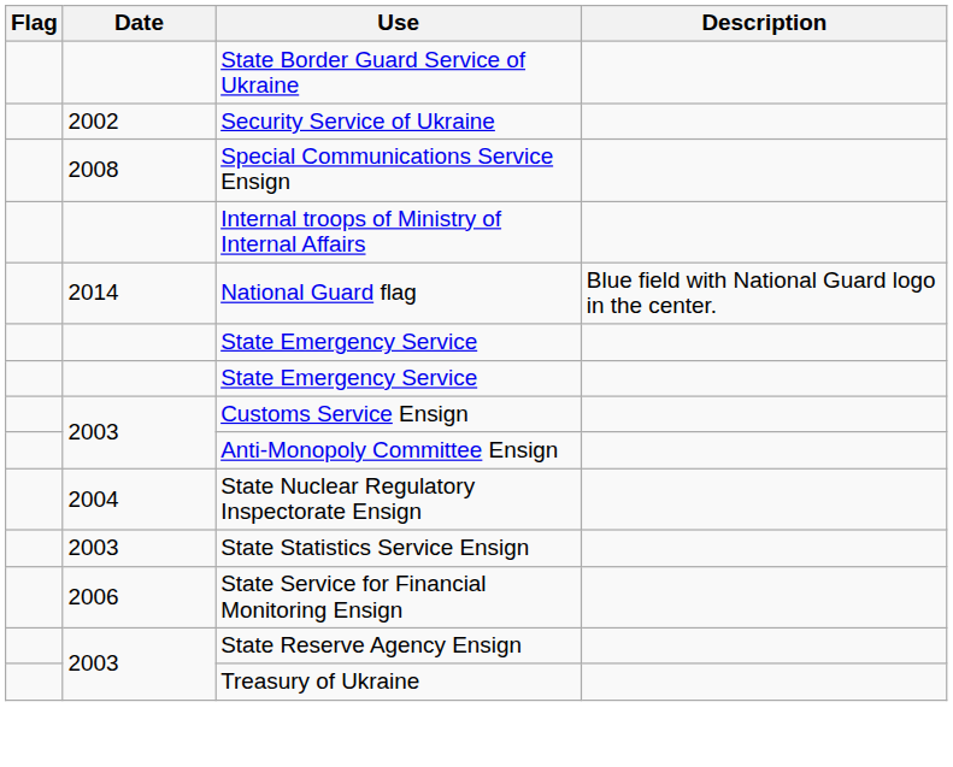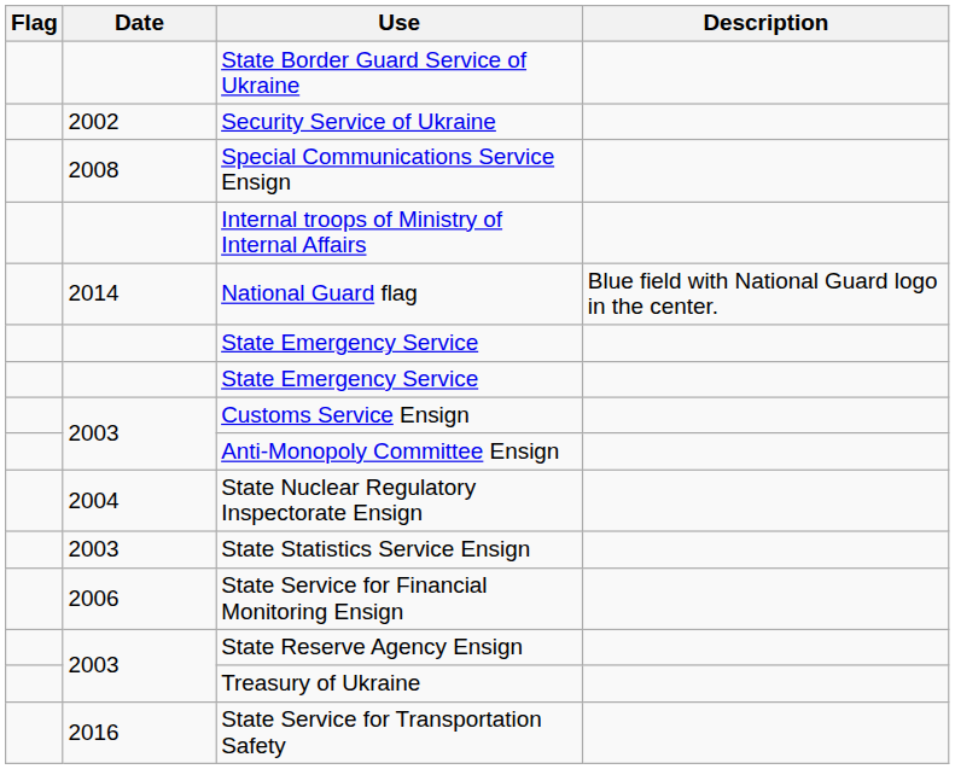 <table class="wikitable">
 <tr>
 <th>Flag</th>
 <th style="width:100px;">Date</th>
 <th style="width:250px;">Use</th>
 <th style="width:250px;">Description</th>
 </tr>
 <tr>
 <td></td>
 <td></td>
 <td><a href='#'>State Border Guard Service of Ukraine</a></td>
 <td></td>
 </tr>
 <tr>
 <td></td>
 <td>2002</td>
 <td><a href='#'>Security Service of Ukraine</a></td>
 <td></td>
 </tr>
 <tr>
 <td></td>
 <td>2008</td>
 <td><a href='#'>Special Communications Service</a> Ensign</td>
 <td></td>
 </tr>
 <tr>
 <td></td>
 <td></td>
 <td><a href='#'>Internal troops of Ministry of Internal Affairs</a></td>
 <td></td>
 </tr>
 <tr>
 <td></td>
 <td>2014</td>
 <td><a href='#'>National Guard</a> flag</td>
 <td>Blue field with National Guard logo in the center.</td>
 </tr>
 <tr>
 <td></td>
 <td></td>
 <td><a href='#'>State Emergency Service</a></td>
 <td></td>
 </tr>
 <tr>
 <td></td>
 <td></td>
 <td><a href='#'>State Emergency Service</a></td>
 <td></td>
 </tr>
 <tr>
 <td></td>
 <td rowspan="2">2003</td>
 <td><a href='#'>Customs Service</a> Ensign</td>
 <td></td>
 </tr>
 <tr>
 <td></td>
 <td><a href='#'>Anti-Monopoly Committee</a> Ensign</td>
 <td></td>
 </tr>
 <tr>
 <td></td>
 <td>2004</td>
 <td>State Nuclear Regulatory Inspectorate Ensign</td>
 <td></td>
 </tr>
 <tr>
 <td></td>
 <td>2003</td>
 <td>State Statistics Service Ensign</td>
 <td></td>
 </tr>
 <tr>
 <td></td>
 <td>2006</td>
 <td>State Service for Financial Monitoring Ensign</td>
 <td></td>
 </tr>
 <tr>
 <td></td>
 <td rowspan="2">2003</td>
 <td>State Reserve Agency Ensign</td>
 <td></td>
 </tr>
 <tr>
 <td></td>
 <td>Treasury of Ukraine</td>
 <td></td>
 </tr>
+<tr>
+<td></td>
+<td>2016</td>
+<td>State Service for Transportation Safety</td>
+<td></td>
+</tr>
 </table>
